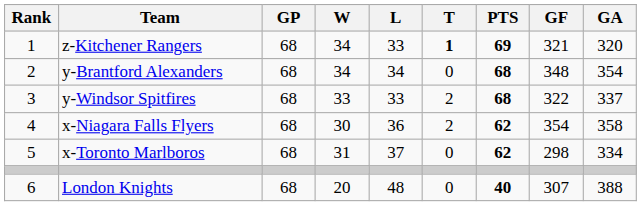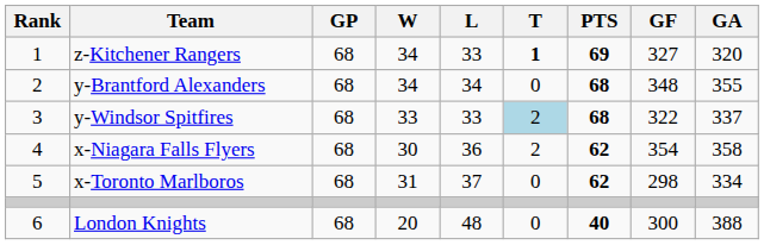 <table class="wikitable sortable" style="text-align:center">
 <tr>
 <th width="7.5%">Rank</th>
 <th width="28.5%">Team</th>
 <th width="7.5%">GP</th>
 <th width="7.5%">W</th>
 <th width="7.5%">L</th>
 <th width="7.5%">T</th>
 <th width="7.5%">PTS</th>
 <th width="7.5%">GF</th>
 <th width="7.5%">GA</th>
 </tr>
 <tr>
 <td>1</td>
 <td align=left>z-<a href='#'>Kitchener Rangers</a></td>
 <td>68</td>
 <td>34</td>
 <td>33</td>
 <td><strong>1</strong></td>
 <td><strong>69</strong></td>
-<td>321</td>
+<td>327</td>
 <td>320</td>
 </tr>
 <tr>
 <td>2</td>
 <td align=left>y-<a href='#'>Brantford Alexanders</a></td>
 <td>68</td>
 <td>34</td>
 <td>34</td>
 <td>0</td>
 <td><strong>68</strong></td>
 <td>348</td>
-<td>354</td>
+<td>355</td>
 </tr>
 <tr>
 <td>3</td>
 <td align=left>y-<a href='#'>Windsor Spitfires</a></td>
 <td>68</td>
 <td>33</td>
 <td>33</td>
-<td>2</td>
+<td style="background: lightblue;">2</td>
 <td><strong>68</strong></td>
 <td>322</td>
 <td>337</td>
 </tr>
 <tr>
 <td>4</td>
 <td align=left>x-<a href='#'>Niagara Falls Flyers</a></td>
 <td>68</td>
 <td>30</td>
 <td>36</td>
 <td>2</td>
 <td><strong>62</strong></td>
 <td>354</td>
 <td>358</td>
 </tr>
 <tr>
 <td>5</td>
 <td align=left>x-<a href='#'>Toronto Marlboros</a></td>
 <td>68</td>
 <td>31</td>
 <td>37</td>
 <td>0</td>
 <td><strong>62</strong></td>
 <td>298</td>
 <td>334</td>
 </tr>
 <tr style="background-color:#cccccc;">
 <td></td>
 <td></td>
 <td></td>
 <td></td>
 <td></td>
 <td></td>
 <td></td>
 <td></td>
 <td></td>
 </tr>
 <tr>
 <td>6</td>
 <td align=left><a href='#'>London Knights</a></td>
 <td>68</td>
 <td>20</td>
 <td>48</td>
 <td>0</td>
 <td><strong>40</strong></td>
-<td>307</td>
+<td>300</td>
 <td>388</td>
 </tr>
 </table>
